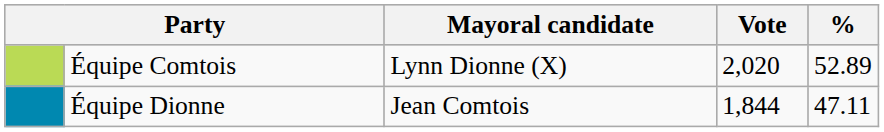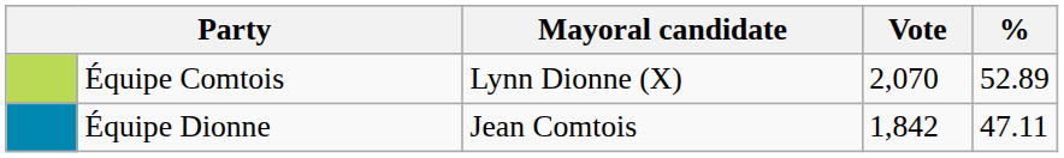 <table class="wikitable">
 <tr>
 <th bgcolor="#DDDDFF" width="230px" colspan="2">Party</th>
 <th bgcolor="#DDDDFF" width="200px">Mayoral candidate</th>
 <th bgcolor="#DDDDFF" width="50px">Vote</th>
 <th bgcolor="#DDDDFF" width="30px">%</th>
 </tr>
 <tr>
 <td bgcolor=#BADA55 width="30px"> </td>
 <td>Équipe Comtois</td>
 <td>Lynn Dionne (X)</td>
-<td>2,020</td>
+<td>2,070</td>
 <td>52.89</td>
 </tr>
 <tr>
 <td bgcolor=#0088B0 width="30px"> </td>
 <td>Équipe Dionne</td>
 <td>Jean Comtois</td>
-<td>1,844</td>
+<td>1,842</td>
 <td>47.11</td>
 </tr>
 </table>
